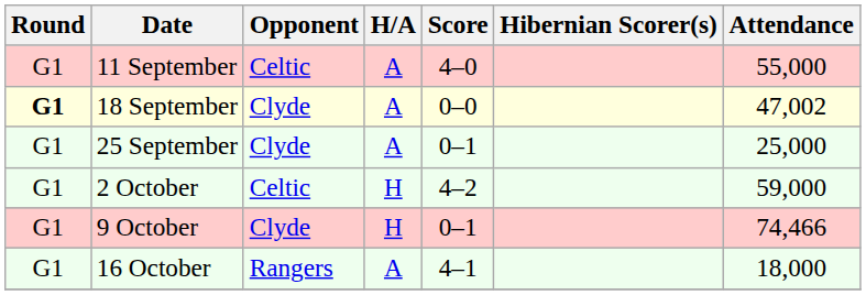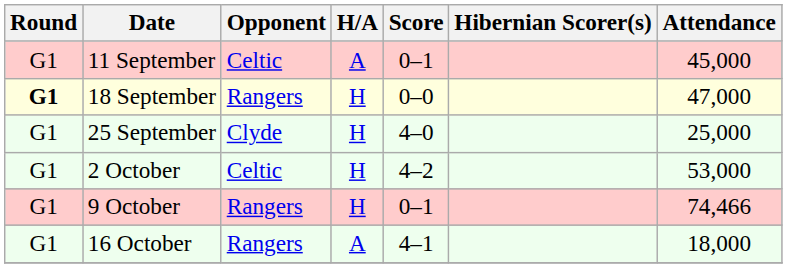 <table class="wikitable" style="text-align:center">
 <tr>
 <th>Round</th>
 <th>Date</th>
 <th>Opponent</th>
 <th>H/A</th>
 <th>Score</th>
 <th>Hibernian Scorer(s)</th>
 <th>Attendance</th>
 </tr>
 <tr bgcolor=#FFCCCC>
 <td>G1</td>
 <td align=left>11 September</td>
 <td align=left><a href='#'>Celtic</a></td>
 <td><a href='#'>A</a></td>
-<td>4–0</td>
+<td>0–1</td>
 <td align=left></td>
-<td>55,000</td>
+<td>45,000</td>
 </tr>
 <tr bgcolor=#FFFFDD>
 <td><strong>G1</strong></td>
 <td align=left>18 September</td>
-<td align=left><a href='#'>Clyde</a></td>
-<td><a href='#'>A</a></td>
+<td align=left><a href='#'>Rangers</a></td>
+<td><a href='#'>H</a></td>
 <td>0–0</td>
 <td align=left></td>
-<td>47,002</td>
+<td>47,000</td>
 </tr>
 <tr bgcolor=#EEFFEE>
 <td>G1</td>
 <td align=left>25 September</td>
 <td align=left><a href='#'>Clyde</a></td>
-<td><a href='#'>A</a></td>
-<td>0–1</td>
+<td><a href='#'>H</a></td>
+<td>4–0</td>
 <td align=left></td>
 <td>25,000</td>
 </tr>
 <tr bgcolor=#EEFFEE>
 <td>G1</td>
 <td align=left>2 October</td>
 <td align=left><a href='#'>Celtic</a></td>
 <td><a href='#'>H</a></td>
 <td>4–2</td>
 <td align=left></td>
-<td>59,000</td>
+<td>53,000</td>
 </tr>
 <tr bgcolor=#FFCCCC>
 <td>G1</td>
 <td align=left>9 October</td>
-<td align=left><a href='#'>Clyde</a></td>
+<td align=left><a href='#'>Rangers</a></td>
 <td><a href='#'>H</a></td>
 <td>0–1</td>
 <td align=left></td>
 <td>74,466</td>
 </tr>
 <tr bgcolor=#EEFFEE>
 <td>G1</td>
 <td align=left>16 October</td>
 <td align=left><a href='#'>Rangers</a></td>
 <td><a href='#'>A</a></td>
 <td>4–1</td>
 <td align=left></td>
 <td>18,000</td>
 </tr>
 <tr>
 </tr>
 </table>
